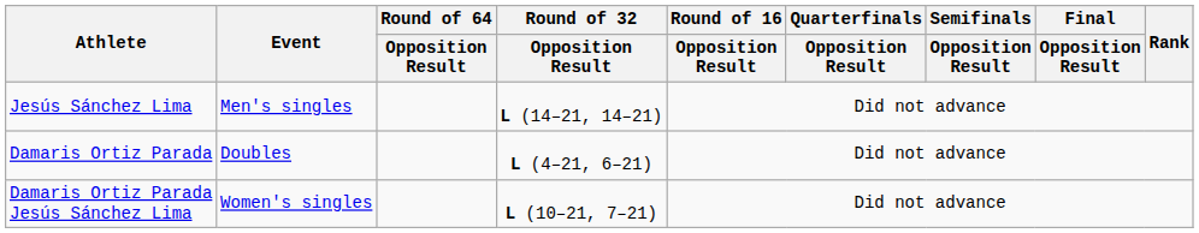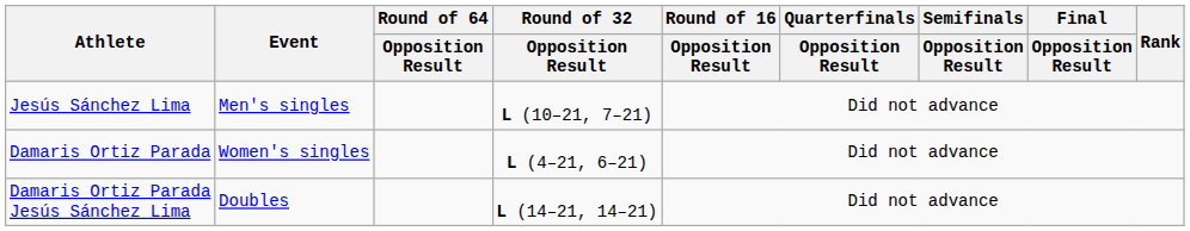 <table class="wikitable" style="font-size:90%">
 <tr>
 <th rowspan="2">Athlete</th>
 <th rowspan="2">Event</th>
 <th>Round of 64</th>
 <th>Round of 32</th>
 <th>Round of 16</th>
 <th>Quarterfinals</th>
 <th>Semifinals</th>
 <th>Final</th>
 <th rowspan="2">Rank</th>
 </tr>
 <tr>
 <th>Opposition<br>Result</th>
 <th>Opposition<br>Result</th>
 <th>Opposition<br>Result</th>
 <th>Opposition<br>Result</th>
 <th>Opposition<br>Result</th>
 <th>Opposition<br>Result</th>
 </tr>
 <tr>
 <td><a href='#'>Jesús Sánchez Lima</a></td>
 <td><a href='#'>Men's singles</a></td>
 <td></td>
-<td align=center><br><strong>L</strong> (14–21, 14–21)</td>
+<td align=center><br><strong>L</strong> (10–21, 7–21)</td>
 <td align=center colspan=5>Did not advance</td>
 </tr>
 <tr>
 <td><a href='#'>Damaris Ortiz Parada</a></td>
-<td><a href='#'>Doubles</a></td>
+<td><a href='#'>Women's singles</a></td>
 <td></td>
 <td align=center><br><strong>L</strong> (4–21, 6–21)</td>
 <td align=center colspan=5>Did not advance</td>
 </tr>
 <tr>
 <td><a href='#'>Damaris Ortiz Parada</a><br><a href='#'>Jesús Sánchez Lima</a></td>
-<td><a href='#'>Women's singles</a></td>
+<td><a href='#'>Doubles</a></td>
 <td></td>
-<td align=center><br><strong>L</strong> (10–21, 7–21)</td>
+<td align=center><br><strong>L</strong> (14–21, 14–21)</td>
 <td align=center colspan=5>Did not advance</td>
 </tr>
 </table>
